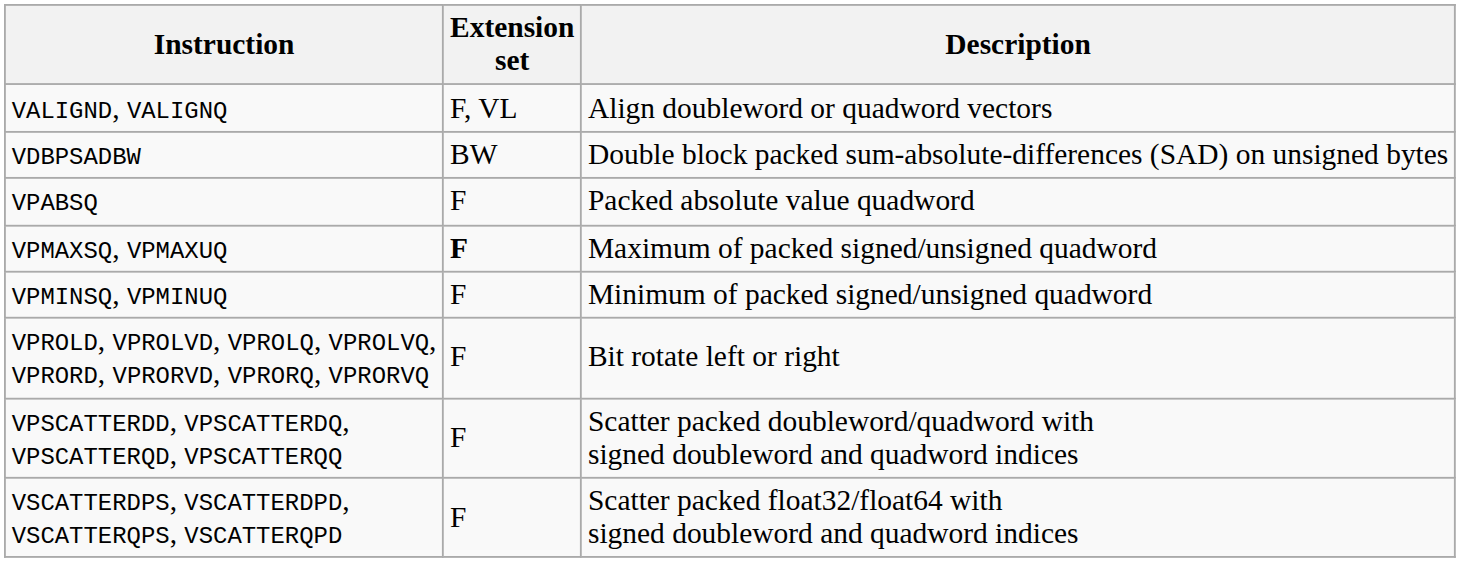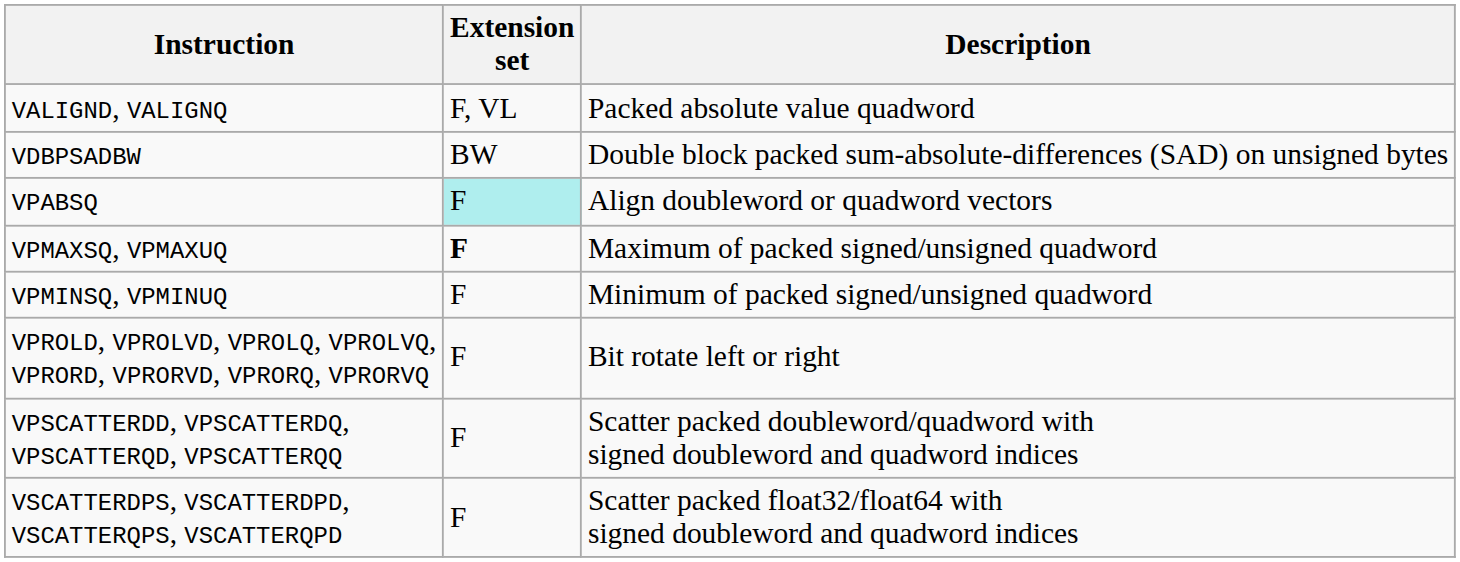 <table class="wikitable">
 <tr>
 <th scope="col">Instruction</th>
 <th scope="col">Extension<br>set</th>
 <th scope="col">Description</th>
 </tr>
 <tr>
 <td><code>VALIGND</code>, <code>VALIGNQ</code></td>
 <td>F, VL</td>
-<td>Align doubleword or quadword vectors</td>
+<td>Packed absolute value quadword</td>
 </tr>
 <tr>
 <td><code>VDBPSADBW</code></td>
 <td>BW</td>
 <td>Double block packed sum-absolute-differences (SAD) on unsigned bytes</td>
 </tr>
 <tr>
 <td><code>VPABSQ</code></td>
-<td>F</td>
-<td>Packed absolute value quadword</td>
+<td style="background: paleturquoise;">F</td>
+<td>Align doubleword or quadword vectors</td>
 </tr>
 <tr>
 <td><code>VPMAXSQ</code>, <code>VPMAXUQ</code></td>
 <td><strong>F</strong></td>
 <td>Maximum of packed signed/unsigned quadword</td>
 </tr>
 <tr>
 <td><code>VPMINSQ</code>, <code>VPMINUQ</code></td>
 <td>F</td>
 <td>Minimum of packed signed/unsigned quadword</td>
 </tr>
 <tr>
 <td><code>VPROLD</code>, <code>VPROLVD</code>, <code>VPROLQ</code>, <code>VPROLVQ</code>,<br><code>VPRORD</code>, <code>VPRORVD</code>, <code>VPRORQ</code>, <code>VPRORVQ</code></td>
 <td>F</td>
 <td>Bit rotate left or right</td>
 </tr>
 <tr>
 <td><code>VPSCATTERDD</code>, <code>VPSCATTERDQ</code>,<br><code>VPSCATTERQD</code>, <code>VPSCATTERQQ</code></td>
 <td>F</td>
 <td>Scatter packed doubleword/quadword with<br>signed doubleword and quadword indices</td>
 </tr>
 <tr>
 <td><code>VSCATTERDPS</code>, <code>VSCATTERDPD</code>,<br><code>VSCATTERQPS</code>, <code>VSCATTERQPD</code></td>
 <td>F</td>
 <td>Scatter packed float32/float64 with<br>signed doubleword and quadword indices</td>
 </tr>
 </table>
